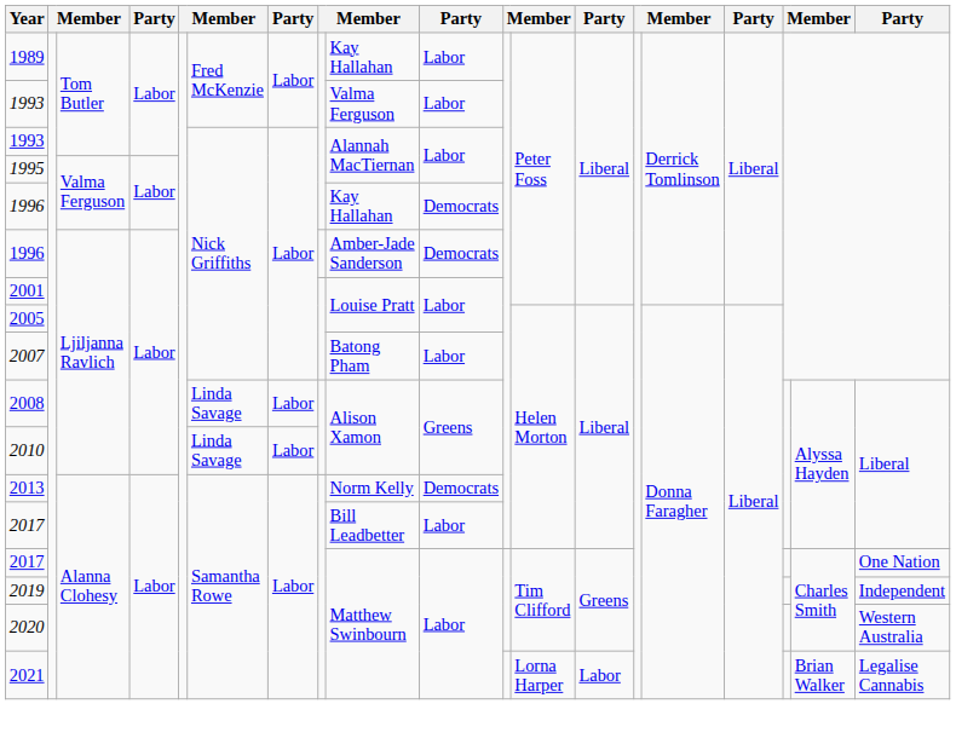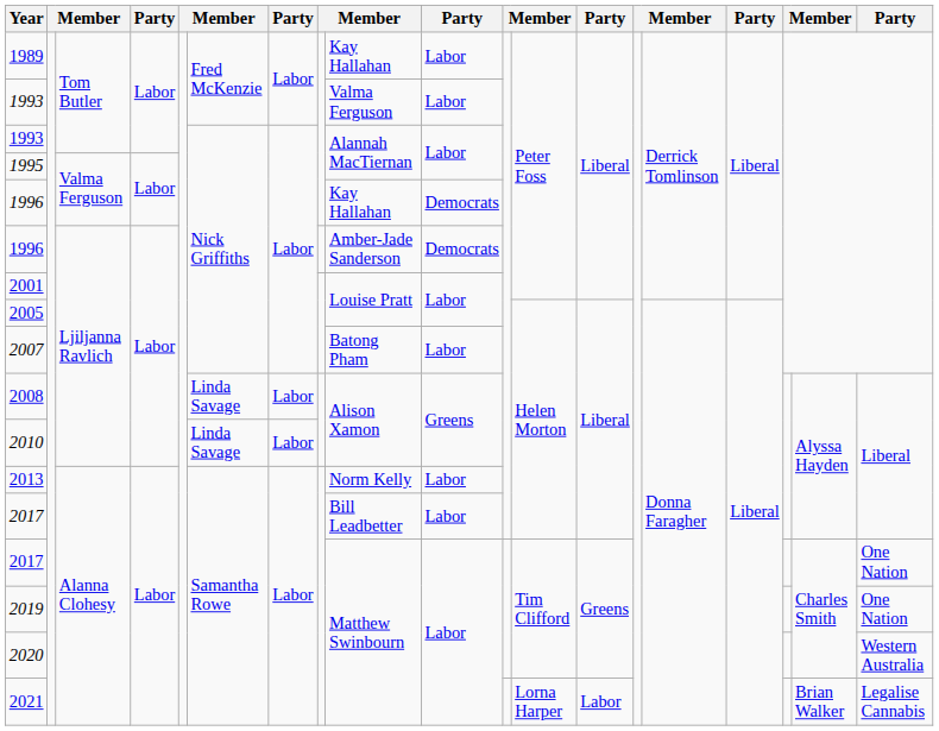 <table class=wikitable>
 <tr>
 <th>Year</th>
 <th colspan=2>Member</th>
 <th>Party</th>
 <th colspan=2>Member</th>
 <th>Party</th>
 <th colspan=2>Member</th>
 <th>Party</th>
 <th colspan=2>Member</th>
 <th>Party</th>
 <th colspan=2>Member</th>
 <th>Party</th>
 <th colspan=2>Member</th>
 <th>Party</th>
 </tr>
 <tr>
 <td><a href='#'>1989</a></td>
 <td rowspan=17 ></td>
 <td rowspan=3><a href='#'>Tom Butler</a></td>
 <td rowspan=3><a href='#'>Labor</a></td>
 <td rowspan=17 ></td>
 <td rowspan=2><a href='#'>Fred McKenzie</a></td>
 <td rowspan=2><a href='#'>Labor</a></td>
 <td rowspan=5 ></td>
 <td><a href='#'>Kay Hallahan</a></td>
 <td><a href='#'>Labor</a></td>
 <td rowspan=13 ></td>
 <td rowspan=7><a href='#'>Peter Foss</a></td>
 <td rowspan=7><a href='#'>Liberal</a></td>
 <td rowspan=17 ></td>
 <td rowspan=7><a href='#'>Derrick Tomlinson</a></td>
 <td rowspan=7><a href='#'>Liberal</a></td>
 <td colspan=3 rowspan=9></td>
 </tr>
 <tr>
 <td><em>1993</em></td>
 <td><a href='#'>Valma Ferguson</a></td>
 <td><a href='#'>Labor</a></td>
 </tr>
 <tr>
 <td><a href='#'>1993</a></td>
 <td rowspan=7><a href='#'>Nick Griffiths</a></td>
 <td rowspan=7><a href='#'>Labor</a></td>
 <td rowspan=2><a href='#'>Alannah MacTiernan</a></td>
 <td rowspan=2><a href='#'>Labor</a></td>
 </tr>
 <tr>
 <td><em>1995</em></td>
 <td rowspan=2><a href='#'>Valma Ferguson</a></td>
 <td rowspan=2><a href='#'>Labor</a></td>
 </tr>
 <tr>
 <td><em>1996</em></td>
 <td><a href='#'>Kay Hallahan</a></td>
 <td><a href='#'>Democrats</a></td>
 </tr>
 <tr>
 <td><a href='#'>1996</a></td>
 <td rowspan=6><a href='#'>Ljiljanna Ravlich</a></td>
 <td rowspan=6><a href='#'>Labor</a></td>
 <td></td>
 <td><a href='#'>Amber-Jade Sanderson</a></td>
 <td><a href='#'>Democrats</a></td>
 </tr>
 <tr>
 <td><a href='#'>2001</a></td>
 <td rowspan=3 ></td>
 <td rowspan=2><a href='#'>Louise Pratt</a></td>
 <td rowspan=2><a href='#'>Labor</a></td>
 </tr>
 <tr>
 <td><a href='#'>2005</a></td>
 <td rowspan=6><a href='#'>Helen Morton</a></td>
 <td rowspan=6><a href='#'>Liberal</a></td>
 <td rowspan=10><a href='#'>Donna Faragher</a></td>
 <td rowspan=10><a href='#'>Liberal</a></td>
 </tr>
 <tr>
 <td><em>2007</em></td>
 <td><a href='#'>Batong Pham</a></td>
 <td><a href='#'>Labor</a></td>
 </tr>
 <tr>
 <td><a href='#'>2008</a></td>
 <td><a href='#'>Linda Savage</a></td>
 <td><a href='#'>Labor</a></td>
 <td rowspan=2 ></td>
 <td rowspan=2><a href='#'>Alison Xamon</a></td>
 <td rowspan=2><a href='#'>Greens</a></td>
 <td rowspan=4 ></td>
 <td rowspan=4><a href='#'>Alyssa Hayden</a></td>
 <td rowspan=4><a href='#'>Liberal</a></td>
 </tr>
 <tr>
 <td><em>2010</em></td>
 <td><a href='#'>Linda Savage</a></td>
 <td><a href='#'>Labor</a></td>
 </tr>
 <tr>
 <td><a href='#'>2013</a></td>
 <td rowspan=6><a href='#'>Alanna Clohesy</a></td>
 <td rowspan=6><a href='#'>Labor</a></td>
 <td rowspan=6><a href='#'>Samantha Rowe</a></td>
 <td rowspan=6><a href='#'>Labor</a></td>
 <td rowspan=6 ></td>
 <td><a href='#'>Norm Kelly</a></td>
-<td><a href='#'>Democrats</a></td>
+<td><a href='#'>Labor</a></td>
 </tr>
 <tr>
 <td><em>2017</em></td>
 <td><a href='#'>Bill Leadbetter</a></td>
 <td><a href='#'>Labor</a></td>
 </tr>
 <tr>
 <td><a href='#'>2017</a></td>
 <td rowspan=4><a href='#'>Matthew Swinbourn</a></td>
 <td rowspan=4><a href='#'>Labor</a></td>
 <td rowspan=3 ></td>
 <td rowspan=3><a href='#'>Tim Clifford</a></td>
 <td rowspan=3><a href='#'>Greens</a></td>
 <td></td>
 <td rowspan=3><a href='#'>Charles Smith</a></td>
 <td><a href='#'>One Nation</a></td>
 </tr>
 <tr>
 <td><em>2019</em></td>
 <td></td>
-<td><a href='#'>Independent</a></td>
+<td><a href='#'>One Nation</a></td>
 </tr>
 <tr>
 <td><em>2020</em></td>
 <td></td>
 <td><a href='#'>Western Australia</a></td>
 </tr>
 <tr>
 <td><a href='#'>2021</a></td>
 <td></td>
 <td><a href='#'>Lorna Harper</a></td>
 <td><a href='#'>Labor</a></td>
 <td></td>
 <td><a href='#'>Brian Walker</a></td>
 <td><a href='#'>Legalise Cannabis</a></td>
 </tr>
 </table>
